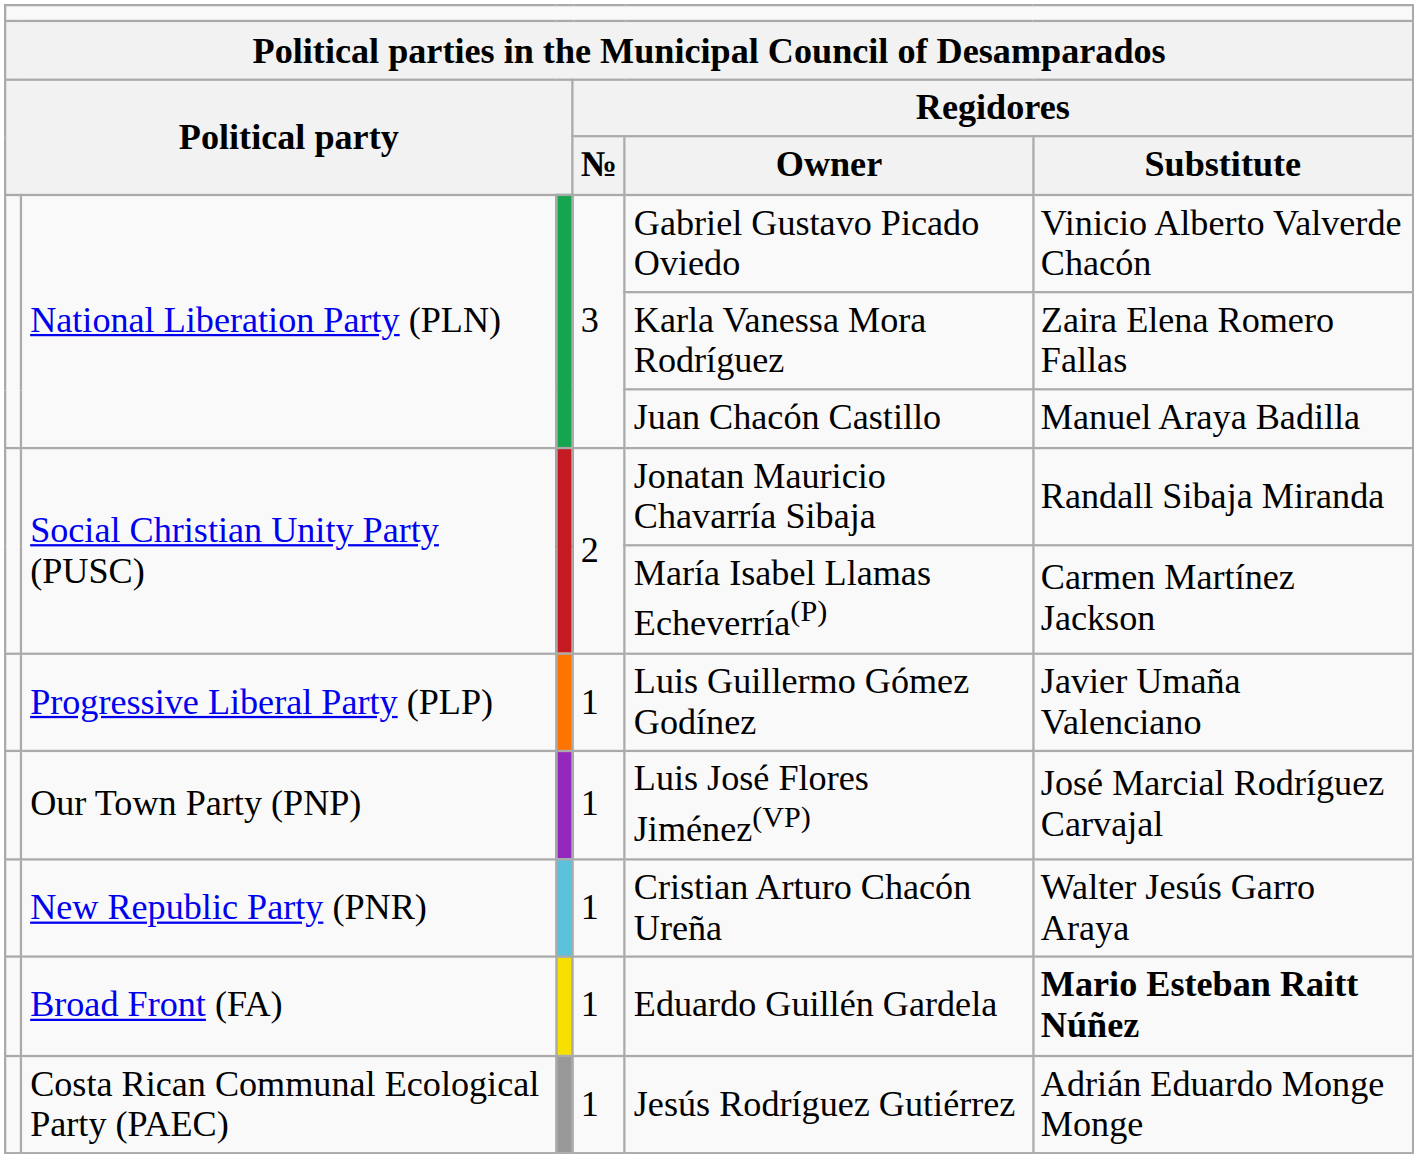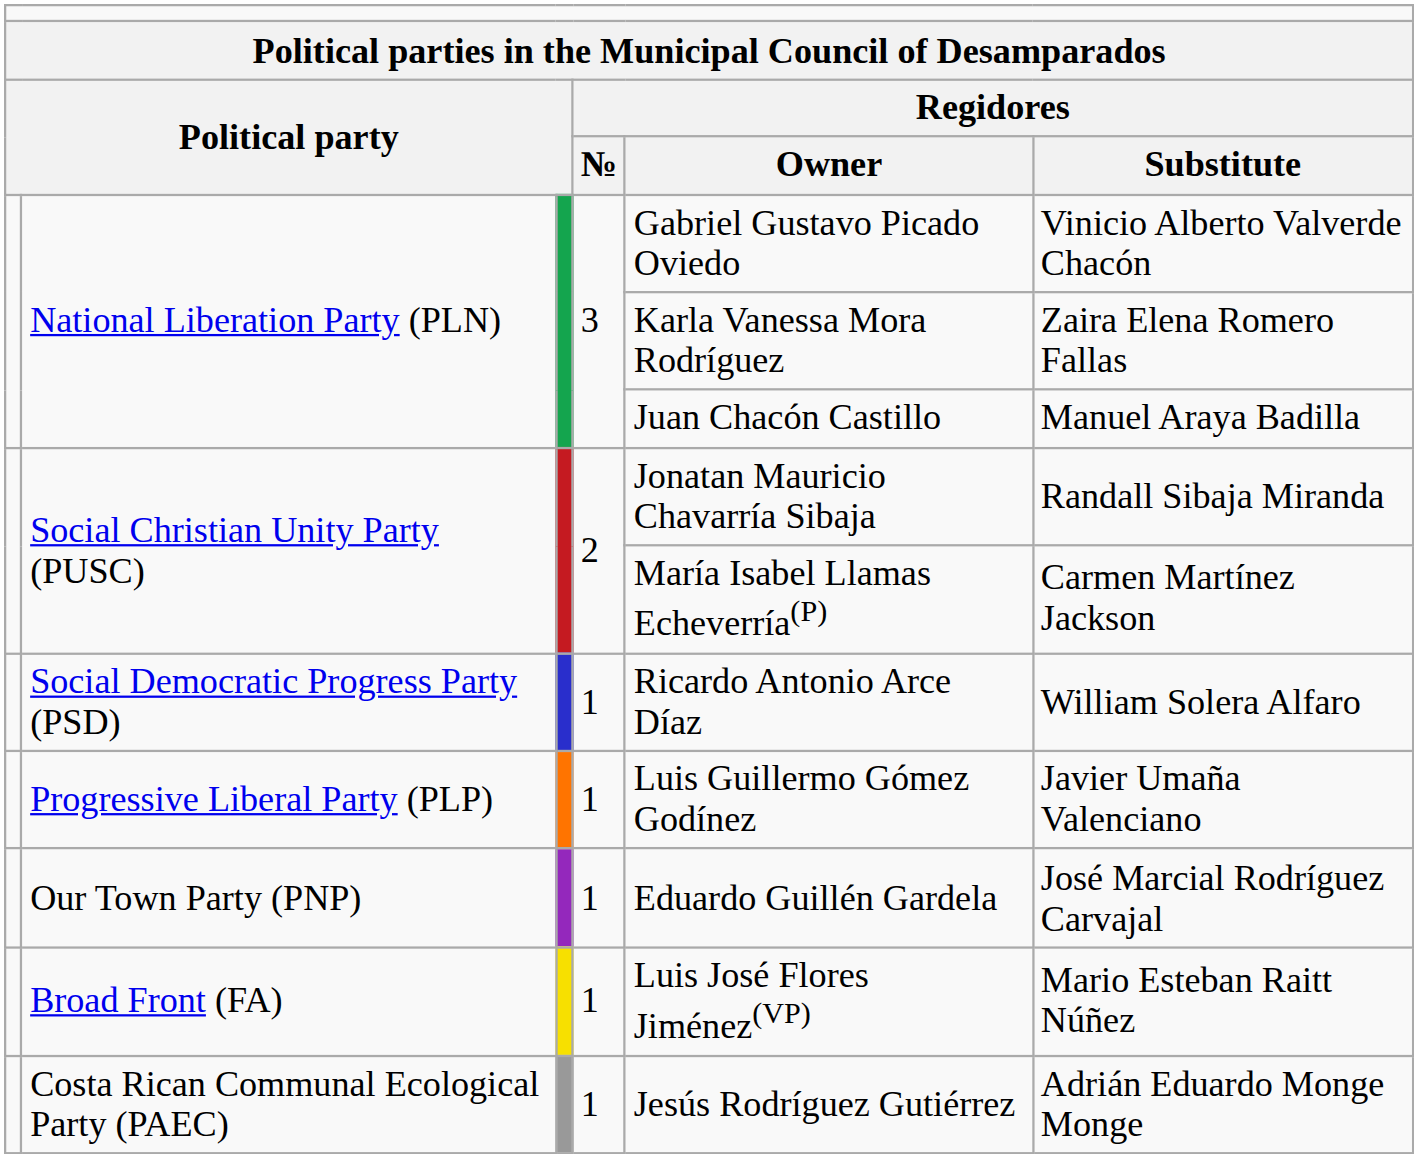 <table class="wikitable" border="1" style="margin:auto;">
 <tr>
 <td colspan="6"></td>
 </tr>
 <tr>
 <th colspan="6"><strong>Political parties in the Municipal Council of Desamparados</strong></th>
 </tr>
 <tr ---->
 <th colspan="3" rowspan="2">Political party</th>
 <th colspan="3">Regidores</th>
 </tr>
 <tr>
 <th>№</th>
 <th>Owner</th>
 <th>Substitute</th>
 </tr>
 <tr>
 <td rowspan="3"></td>
 <td rowspan="3"><a href='#'>National Liberation Party</a> (PLN)</td>
 <td rowspan="3" bgcolor="#14A54E"></td>
 <td rowspan="3">3</td>
 <td>Gabriel Gustavo Picado Oviedo</td>
 <td>Vinicio Alberto Valverde Chacón</td>
 </tr>
 <tr>
 <td>Karla Vanessa Mora Rodríguez</td>
 <td>Zaira Elena Romero Fallas</td>
 </tr>
 <tr>
 <td>Juan Chacón Castillo</td>
 <td>Manuel Araya Badilla</td>
 </tr>
 <tr ---->
 <td rowspan="2"></td>
 <td rowspan="2"><a href='#'>Social Christian Unity Party</a> (PUSC)</td>
 <td rowspan="2" bgcolor="#C51A21"></td>
 <td rowspan="2">2</td>
 <td>Jonatan Mauricio Chavarría Sibaja</td>
 <td>Randall Sibaja Miranda</td>
 </tr>
 <tr>
 <td>María Isabel Llamas Echeverría<sup>(P)</sup></td>
 <td>Carmen Martínez Jackson</td>
 </tr>
+<tr ---->
+<td></td>
+<td><a href='#'>Social Democratic Progress Party</a> (PSD)</td>
+<td bgcolor="#292ECC"></td>
+<td>1</td>
+<td>Ricardo Antonio Arce Díaz</td>
+<td>William Solera Alfaro</td>
+</tr>
 <tr>
 <td></td>
 <td><a href='#'>Progressive Liberal Party</a> (PLP)</td>
 <td bgcolor="#FF7400"></td>
 <td>1</td>
 <td>Luis Guillermo Gómez Godínez</td>
 <td>Javier Umaña Valenciano</td>
 </tr>
 <tr>
 <td></td>
 <td>Our Town Party (PNP)</td>
 <td bgcolor="#9428BC"></td>
 <td>1</td>
-<td>Luis José Flores Jiménez<sup>(VP)</sup></td>
+<td>Eduardo Guillén Gardela</td>
 <td>José Marcial Rodríguez Carvajal</td>
-</tr>
-<tr>
-<td></td>
-<td><a href='#'>New Republic Party</a> (PNR)</td>
-<td bgcolor="#5CC1DB"></td>
-<td>1</td>
-<td>Cristian Arturo Chacón Ureña</td>
-<td>Walter Jesús Garro Araya</td>
 </tr>
 <tr>
 <td></td>
 <td><a href='#'>Broad Front</a> (FA)</td>
 <td bgcolor="#F7E000"></td>
 <td>1</td>
-<td>Eduardo Guillén Gardela</td>
-<td><strong>Mario Esteban Raitt Núñez</strong></td>
+<td>Luis José Flores Jiménez<sup>(VP)</sup></td>
+<td>Mario Esteban Raitt Núñez</td>
 </tr>
 <tr>
 <td></td>
 <td>Costa Rican Communal Ecological Party (PAEC)</td>
 <td bgcolor="#999999"></td>
 <td>1</td>
 <td>Jesús Rodríguez Gutiérrez</td>
 <td>Adrián Eduardo Monge Monge</td>
 </tr>
 </table>
